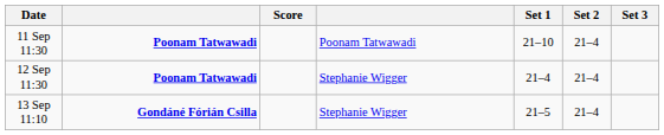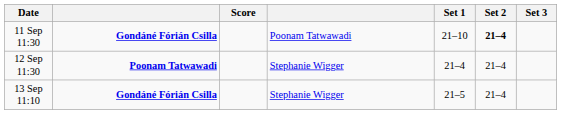 <table class="wikitable" style="text-align: center; font-size:90%">
 <tr>
 <th width="60">Date</th>
 <th align="right" width="225"></th>
 <th width="60">Score</th>
 <th align="left" width="225"></th>
 <th width="50">Set 1</th>
 <th width="50">Set 2</th>
 <th width="50">Set 3</th>
 </tr>
 <tr>
 <td>11 Sep<br>11:30</td>
-<td align="right"><strong><a href='#'>Poonam Tatwawadi</a> </strong></td>
+<td align="right"><strong><a href='#'>Gondáné Fórián Csilla</a> </strong></td>
 <td align="center"></td>
 <td align="left"> <a href='#'>Poonam Tatwawadi</a></td>
 <td>21–10</td>
-<td>21–4</td>
+<td><strong>21–4</strong></td>
 <td></td>
 </tr>
 <tr>
 <td>12 Sep<br>11:30</td>
 <td align="right"><strong><a href='#'>Poonam Tatwawadi</a> </strong></td>
 <td align="center"></td>
 <td align="left"> <a href='#'>Stephanie Wigger</a></td>
 <td>21–4</td>
 <td>21–4</td>
 <td></td>
 </tr>
 <tr>
 <td>13 Sep<br>11:10</td>
 <td align="right"><strong><a href='#'>Gondáné Fórián Csilla</a> </strong></td>
 <td align="center"></td>
 <td align="left"> <a href='#'>Stephanie Wigger</a></td>
 <td>21–5</td>
 <td>21–4</td>
 <td></td>
 </tr>
 </table>
